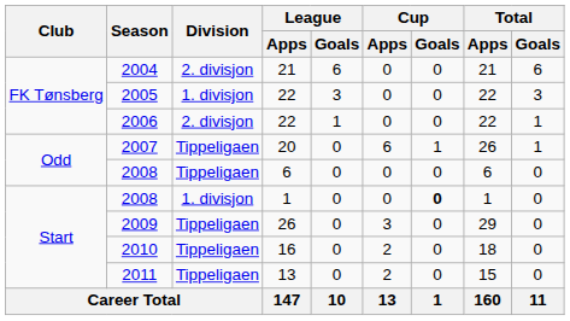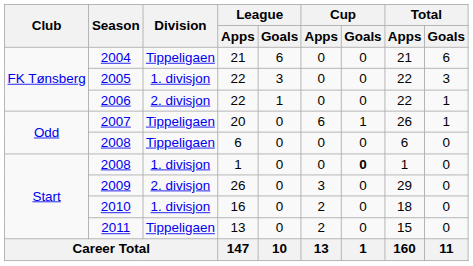 <table class="wikitable" style="text-align: center;">
 <tr>
 <th rowspan="2">Club</th>
 <th rowspan="2">Season</th>
 <th rowspan="2">Division</th>
 <th colspan="2">League</th>
 <th colspan="2">Cup</th>
 <th colspan="2">Total</th>
 </tr>
 <tr>
 <th>Apps</th>
 <th>Goals</th>
 <th>Apps</th>
 <th>Goals</th>
 <th>Apps</th>
 <th>Goals</th>
 </tr>
 <tr>
 <td rowspan="3" valign="center"><a href='#'>FK Tønsberg</a></td>
 <td><a href='#'>2004</a></td>
-<td><a href='#'>2. divisjon</a></td>
+<td><a href='#'>Tippeligaen</a></td>
 <td>21</td>
 <td>6</td>
 <td>0</td>
 <td>0</td>
 <td>21</td>
 <td>6</td>
 </tr>
 <tr>
 <td><a href='#'>2005</a></td>
 <td><a href='#'>1. divisjon</a></td>
 <td>22</td>
 <td>3</td>
 <td>0</td>
 <td>0</td>
 <td>22</td>
 <td>3</td>
 </tr>
 <tr>
 <td><a href='#'>2006</a></td>
 <td><a href='#'>2. divisjon</a></td>
 <td>22</td>
 <td>1</td>
 <td>0</td>
 <td>0</td>
 <td>22</td>
 <td>1</td>
 </tr>
 <tr>
 <td rowspan="2" valign="center"><a href='#'>Odd</a></td>
 <td><a href='#'>2007</a></td>
 <td><a href='#'>Tippeligaen</a></td>
 <td>20</td>
 <td>0</td>
 <td>6</td>
 <td>1</td>
 <td>26</td>
 <td>1</td>
 </tr>
 <tr>
 <td><a href='#'>2008</a></td>
 <td><a href='#'>Tippeligaen</a></td>
 <td>6</td>
 <td>0</td>
 <td>0</td>
 <td>0</td>
 <td>6</td>
 <td>0</td>
 </tr>
 <tr>
 <td rowspan="4" valign="center"><a href='#'>Start</a></td>
 <td><a href='#'>2008</a></td>
 <td><a href='#'>1. divisjon</a></td>
 <td>1</td>
 <td>0</td>
 <td>0</td>
 <td><strong>0</strong></td>
 <td>1</td>
 <td>0</td>
 </tr>
 <tr>
 <td><a href='#'>2009</a></td>
-<td><a href='#'>Tippeligaen</a></td>
+<td><a href='#'>2. divisjon</a></td>
 <td>26</td>
 <td>0</td>
 <td>3</td>
 <td>0</td>
 <td>29</td>
 <td>0</td>
 </tr>
 <tr>
 <td><a href='#'>2010</a></td>
-<td><a href='#'>Tippeligaen</a></td>
+<td><a href='#'>1. divisjon</a></td>
 <td>16</td>
 <td>0</td>
 <td>2</td>
 <td>0</td>
 <td>18</td>
 <td>0</td>
 </tr>
 <tr>
 <td><a href='#'>2011</a></td>
 <td><a href='#'>Tippeligaen</a></td>
 <td>13</td>
 <td>0</td>
 <td>2</td>
 <td>0</td>
 <td>15</td>
 <td>0</td>
 </tr>
 <tr>
 <th colspan="3">Career Total</th>
 <th>147</th>
 <th>10</th>
 <th>13</th>
 <th>1</th>
 <th>160</th>
 <th>11</th>
 </tr>
 </table>
